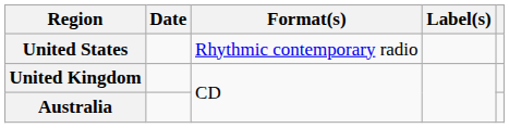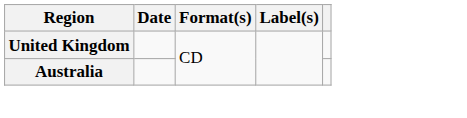 <table class="wikitable plainrowheaders">
 <tr>
 <th scope="col">Region</th>
 <th scope="col">Date</th>
 <th scope="col">Format(s)</th>
 <th scope="col">Label(s)</th>
 <th scope="col"></th>
-</tr>
-<tr>
-<th scope="row">United States</th>
-<td></td>
-<td><a href='#'>Rhythmic contemporary</a> radio</td>
-<td></td>
-<td></td>
 </tr>
 <tr>
 <th scope="row">United Kingdom</th>
 <td></td>
 <td rowspan="2">CD</td>
 <td rowspan="2"></td>
 <td></td>
 </tr>
 <tr>
 <th scope="row">Australia</th>
 <td></td>
 <td></td>
 </tr>
 </table>
